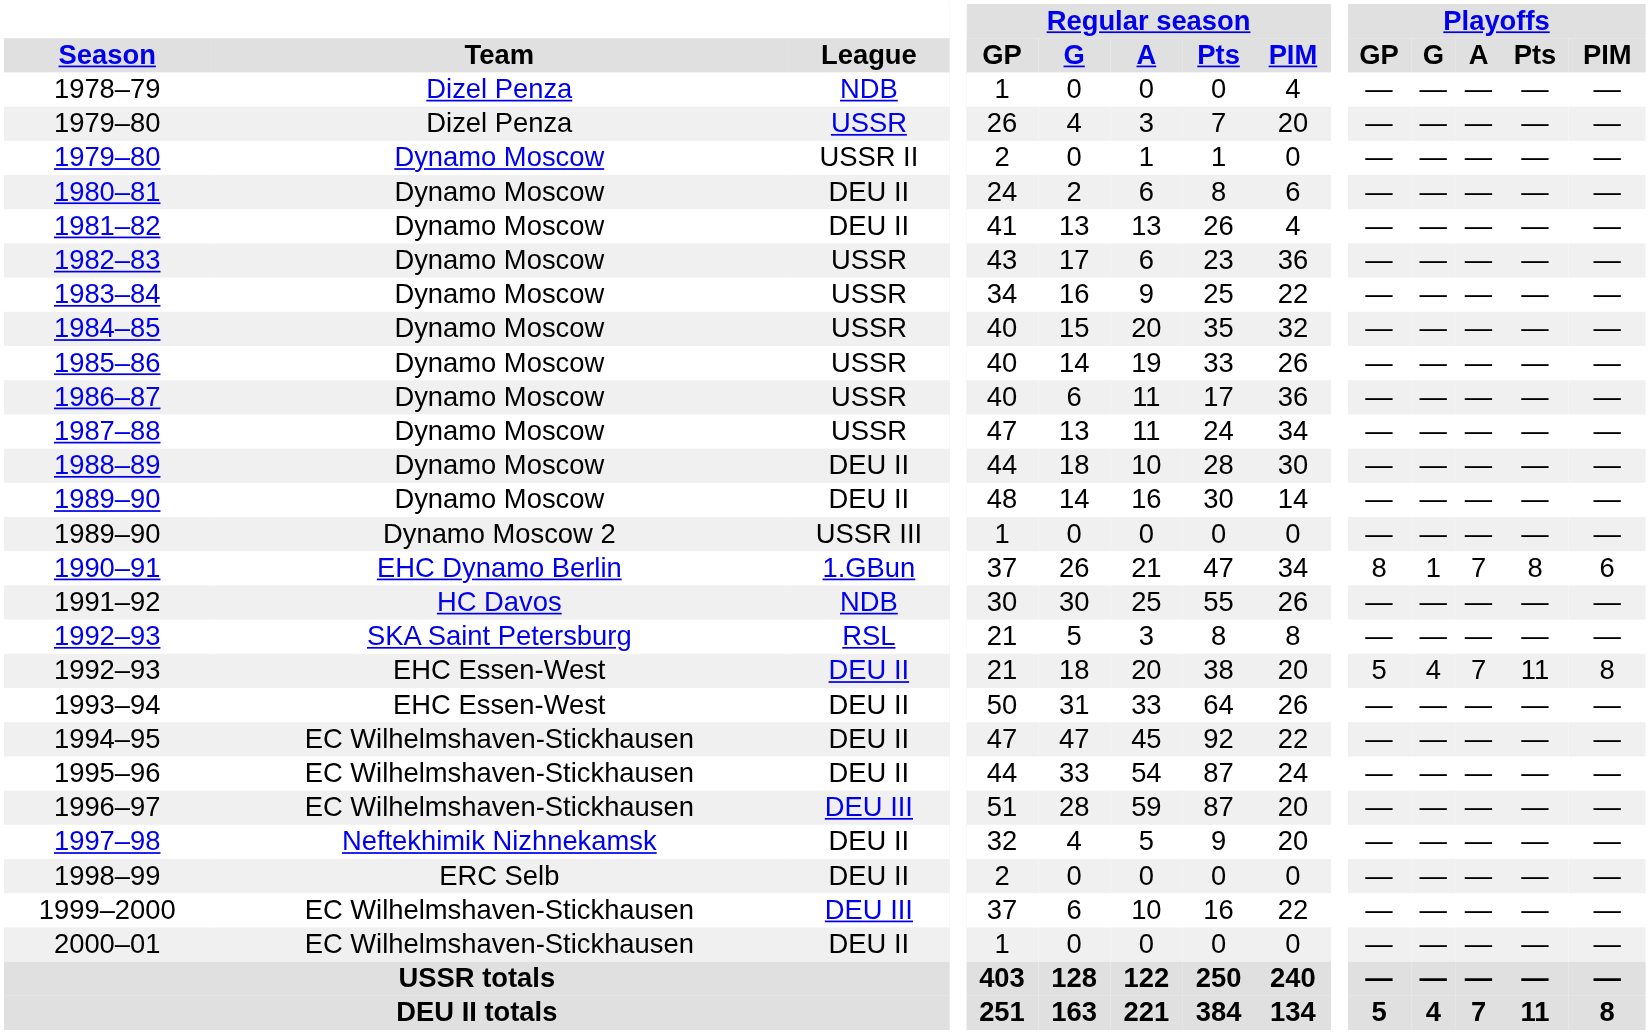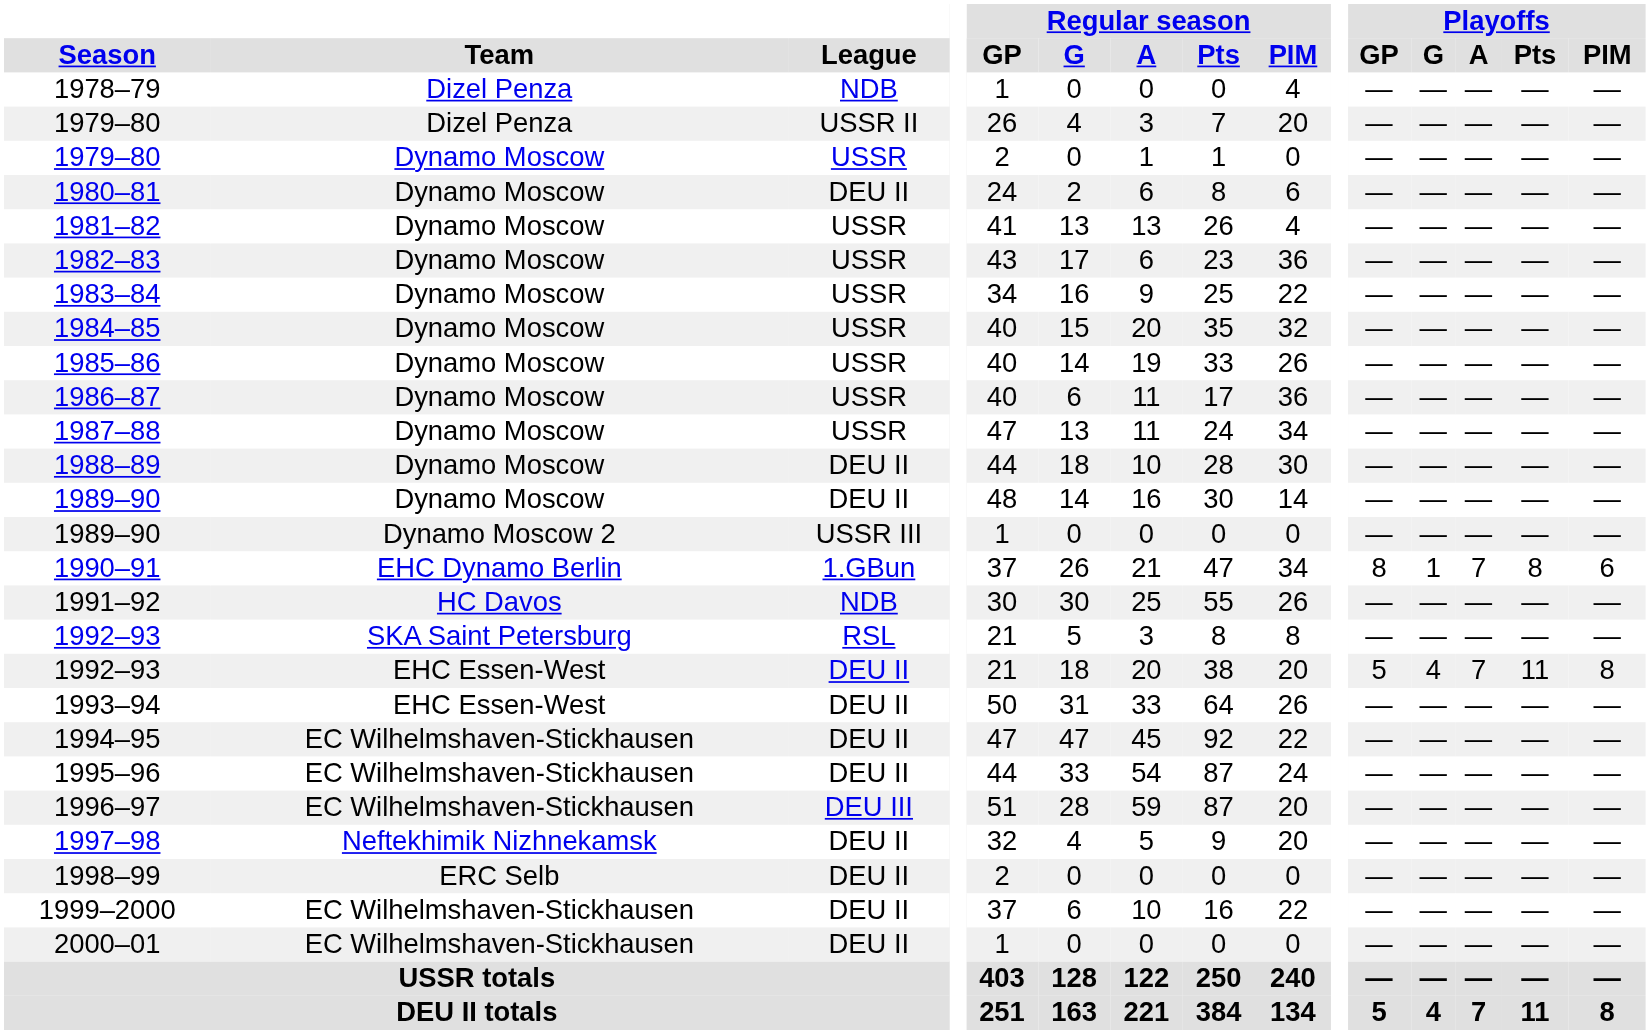 <table border="0" cellpadding="1" cellspacing="0" style="text-align:center; width:60em">
 <tr bgcolor="#e0e0e0">
 <th colspan="3" bgcolor="#ffffff"> </th>
 <th rowspan="99" bgcolor="#ffffff"> </th>
 <th colspan="5"><a href='#'>Regular season</a></th>
 <th rowspan="99" bgcolor="#ffffff"> </th>
 <th colspan="5"><a href='#'>Playoffs</a></th>
 </tr>
 <tr bgcolor="#e0e0e0">
 <th><a href='#'>Season</a></th>
 <th>Team</th>
 <th>League</th>
 <th>GP</th>
 <th><a href='#'>G</a></th>
 <th><a href='#'>A</a></th>
 <th><a href='#'>Pts</a></th>
 <th><a href='#'>PIM</a></th>
 <th>GP</th>
 <th>G</th>
 <th>A</th>
 <th>Pts</th>
 <th>PIM</th>
 </tr>
 <tr>
 <td>1978–79</td>
 <td><a href='#'>Dizel Penza</a></td>
 <td><a href='#'>NDB</a></td>
 <td>1</td>
 <td>0</td>
 <td>0</td>
 <td>0</td>
 <td>4</td>
 <td>—</td>
 <td>—</td>
 <td>—</td>
 <td>—</td>
 <td>—</td>
 </tr>
 <tr bgcolor="#f0f0f0">
 <td>1979–80</td>
 <td>Dizel Penza</td>
-<td><a href='#'>USSR</a></td>
+<td>USSR II</td>
 <td>26</td>
 <td>4</td>
 <td>3</td>
 <td>7</td>
 <td>20</td>
 <td>—</td>
 <td>—</td>
 <td>—</td>
 <td>—</td>
 <td>—</td>
 </tr>
 <tr>
 <td><a href='#'>1979–80</a></td>
 <td><a href='#'>Dynamo Moscow</a></td>
-<td>USSR II</td>
+<td><a href='#'>USSR</a></td>
 <td>2</td>
 <td>0</td>
 <td>1</td>
 <td>1</td>
 <td>0</td>
 <td>—</td>
 <td>—</td>
 <td>—</td>
 <td>—</td>
 <td>—</td>
 </tr>
 <tr bgcolor="#f0f0f0">
 <td><a href='#'>1980–81</a></td>
 <td>Dynamo Moscow</td>
 <td>DEU II</td>
 <td>24</td>
 <td>2</td>
 <td>6</td>
 <td>8</td>
 <td>6</td>
 <td>—</td>
 <td>—</td>
 <td>—</td>
 <td>—</td>
 <td>—</td>
 </tr>
 <tr>
 <td><a href='#'>1981–82</a></td>
 <td>Dynamo Moscow</td>
-<td>DEU II</td>
+<td>USSR</td>
 <td>41</td>
 <td>13</td>
 <td>13</td>
 <td>26</td>
 <td>4</td>
 <td>—</td>
 <td>—</td>
 <td>—</td>
 <td>—</td>
 <td>—</td>
 </tr>
 <tr bgcolor="#f0f0f0">
 <td><a href='#'>1982–83</a></td>
 <td>Dynamo Moscow</td>
 <td>USSR</td>
 <td>43</td>
 <td>17</td>
 <td>6</td>
 <td>23</td>
 <td>36</td>
 <td>—</td>
 <td>—</td>
 <td>—</td>
 <td>—</td>
 <td>—</td>
 </tr>
 <tr>
 <td><a href='#'>1983–84</a></td>
 <td>Dynamo Moscow</td>
 <td>USSR</td>
 <td>34</td>
 <td>16</td>
 <td>9</td>
 <td>25</td>
 <td>22</td>
 <td>—</td>
 <td>—</td>
 <td>—</td>
 <td>—</td>
 <td>—</td>
 </tr>
 <tr bgcolor="#f0f0f0">
 <td><a href='#'>1984–85</a></td>
 <td>Dynamo Moscow</td>
 <td>USSR</td>
 <td>40</td>
 <td>15</td>
 <td>20</td>
 <td>35</td>
 <td>32</td>
 <td>—</td>
 <td>—</td>
 <td>—</td>
 <td>—</td>
 <td>—</td>
 </tr>
 <tr>
 <td><a href='#'>1985–86</a></td>
 <td>Dynamo Moscow</td>
 <td>USSR</td>
 <td>40</td>
 <td>14</td>
 <td>19</td>
 <td>33</td>
 <td>26</td>
 <td>—</td>
 <td>—</td>
 <td>—</td>
 <td>—</td>
 <td>—</td>
 </tr>
 <tr bgcolor="#f0f0f0">
 <td><a href='#'>1986–87</a></td>
 <td>Dynamo Moscow</td>
 <td>USSR</td>
 <td>40</td>
 <td>6</td>
 <td>11</td>
 <td>17</td>
 <td>36</td>
 <td>—</td>
 <td>—</td>
 <td>—</td>
 <td>—</td>
 <td>—</td>
 </tr>
 <tr>
 <td><a href='#'>1987–88</a></td>
 <td>Dynamo Moscow</td>
 <td>USSR</td>
 <td>47</td>
 <td>13</td>
 <td>11</td>
 <td>24</td>
 <td>34</td>
 <td>—</td>
 <td>—</td>
 <td>—</td>
 <td>—</td>
 <td>—</td>
 </tr>
 <tr bgcolor="#f0f0f0">
 <td><a href='#'>1988–89</a></td>
 <td>Dynamo Moscow</td>
 <td>DEU II</td>
 <td>44</td>
 <td>18</td>
 <td>10</td>
 <td>28</td>
 <td>30</td>
 <td>—</td>
 <td>—</td>
 <td>—</td>
 <td>—</td>
 <td>—</td>
 </tr>
 <tr>
 <td><a href='#'>1989–90</a></td>
 <td>Dynamo Moscow</td>
 <td>DEU II</td>
 <td>48</td>
 <td>14</td>
 <td>16</td>
 <td>30</td>
 <td>14</td>
 <td>—</td>
 <td>—</td>
 <td>—</td>
 <td>—</td>
 <td>—</td>
 </tr>
 <tr bgcolor="#f0f0f0">
 <td>1989–90</td>
 <td>Dynamo Moscow 2</td>
 <td>USSR III</td>
 <td>1</td>
 <td>0</td>
 <td>0</td>
 <td>0</td>
 <td>0</td>
 <td>—</td>
 <td>—</td>
 <td>—</td>
 <td>—</td>
 <td>—</td>
 </tr>
 <tr>
 <td><a href='#'>1990–91</a></td>
 <td><a href='#'>EHC Dynamo Berlin</a></td>
 <td><a href='#'>1.GBun</a></td>
 <td>37</td>
 <td>26</td>
 <td>21</td>
 <td>47</td>
 <td>34</td>
 <td>8</td>
 <td>1</td>
 <td>7</td>
 <td>8</td>
 <td>6</td>
 </tr>
 <tr bgcolor="#f0f0f0">
 <td>1991–92</td>
 <td><a href='#'>HC Davos</a></td>
 <td><a href='#'>NDB</a></td>
 <td>30</td>
 <td>30</td>
 <td>25</td>
 <td>55</td>
 <td>26</td>
 <td>—</td>
 <td>—</td>
 <td>—</td>
 <td>—</td>
 <td>—</td>
 </tr>
 <tr>
 <td><a href='#'>1992–93</a></td>
 <td><a href='#'>SKA Saint Petersburg</a></td>
 <td><a href='#'>RSL</a></td>
 <td>21</td>
 <td>5</td>
 <td>3</td>
 <td>8</td>
 <td>8</td>
 <td>—</td>
 <td>—</td>
 <td>—</td>
 <td>—</td>
 <td>—</td>
 </tr>
 <tr bgcolor="#f0f0f0">
 <td>1992–93</td>
 <td>EHC Essen-West</td>
 <td><a href='#'>DEU II</a></td>
 <td>21</td>
 <td>18</td>
 <td>20</td>
 <td>38</td>
 <td>20</td>
 <td>5</td>
 <td>4</td>
 <td>7</td>
 <td>11</td>
 <td>8</td>
 </tr>
 <tr>
 <td>1993–94</td>
 <td>EHC Essen-West</td>
 <td>DEU II</td>
 <td>50</td>
 <td>31</td>
 <td>33</td>
 <td>64</td>
 <td>26</td>
 <td>—</td>
 <td>—</td>
 <td>—</td>
 <td>—</td>
 <td>—</td>
 </tr>
 <tr bgcolor="#f0f0f0">
 <td>1994–95</td>
 <td>EC Wilhelmshaven-Stickhausen</td>
 <td>DEU II</td>
 <td>47</td>
 <td>47</td>
 <td>45</td>
 <td>92</td>
 <td>22</td>
 <td>—</td>
 <td>—</td>
 <td>—</td>
 <td>—</td>
 <td>—</td>
 </tr>
 <tr>
 <td>1995–96</td>
 <td>EC Wilhelmshaven-Stickhausen</td>
 <td>DEU II</td>
 <td>44</td>
 <td>33</td>
 <td>54</td>
 <td>87</td>
 <td>24</td>
 <td>—</td>
 <td>—</td>
 <td>—</td>
 <td>—</td>
 <td>—</td>
 </tr>
 <tr bgcolor="#f0f0f0">
 <td>1996–97</td>
 <td>EC Wilhelmshaven-Stickhausen</td>
 <td><a href='#'>DEU III</a></td>
 <td>51</td>
 <td>28</td>
 <td>59</td>
 <td>87</td>
 <td>20</td>
 <td>—</td>
 <td>—</td>
 <td>—</td>
 <td>—</td>
 <td>—</td>
 </tr>
 <tr>
 <td><a href='#'>1997–98</a></td>
 <td><a href='#'>Neftekhimik Nizhnekamsk</a></td>
 <td>DEU II</td>
 <td>32</td>
 <td>4</td>
 <td>5</td>
 <td>9</td>
 <td>20</td>
 <td>—</td>
 <td>—</td>
 <td>—</td>
 <td>—</td>
 <td>—</td>
 </tr>
 <tr bgcolor="#f0f0f0">
 <td>1998–99</td>
 <td>ERC Selb</td>
 <td>DEU II</td>
 <td>2</td>
 <td>0</td>
 <td>0</td>
 <td>0</td>
 <td>0</td>
 <td>—</td>
 <td>—</td>
 <td>—</td>
 <td>—</td>
 <td>—</td>
 </tr>
 <tr>
 <td>1999–2000</td>
 <td>EC Wilhelmshaven-Stickhausen</td>
-<td><a href='#'>DEU III</a></td>
+<td>DEU II</td>
 <td>37</td>
 <td>6</td>
 <td>10</td>
 <td>16</td>
 <td>22</td>
 <td>—</td>
 <td>—</td>
 <td>—</td>
 <td>—</td>
 <td>—</td>
 </tr>
 <tr bgcolor="#f0f0f0">
 <td>2000–01</td>
 <td>EC Wilhelmshaven-Stickhausen</td>
 <td>DEU II</td>
 <td>1</td>
 <td>0</td>
 <td>0</td>
 <td>0</td>
 <td>0</td>
 <td>—</td>
 <td>—</td>
 <td>—</td>
 <td>—</td>
 <td>—</td>
 </tr>
 <tr bgcolor="#e0e0e0">
 <th colspan="3">USSR totals</th>
 <th>403</th>
 <th>128</th>
 <th>122</th>
 <th>250</th>
 <th>240</th>
 <th>—</th>
 <th>—</th>
 <th>—</th>
 <th>—</th>
 <th>—</th>
 </tr>
 <tr bgcolor="#e0e0e0">
 <th colspan="3">DEU II totals</th>
 <th>251</th>
 <th>163</th>
 <th>221</th>
 <th>384</th>
 <th>134</th>
 <th>5</th>
 <th>4</th>
 <th>7</th>
 <th>11</th>
 <th>8</th>
 </tr>
 </table>
